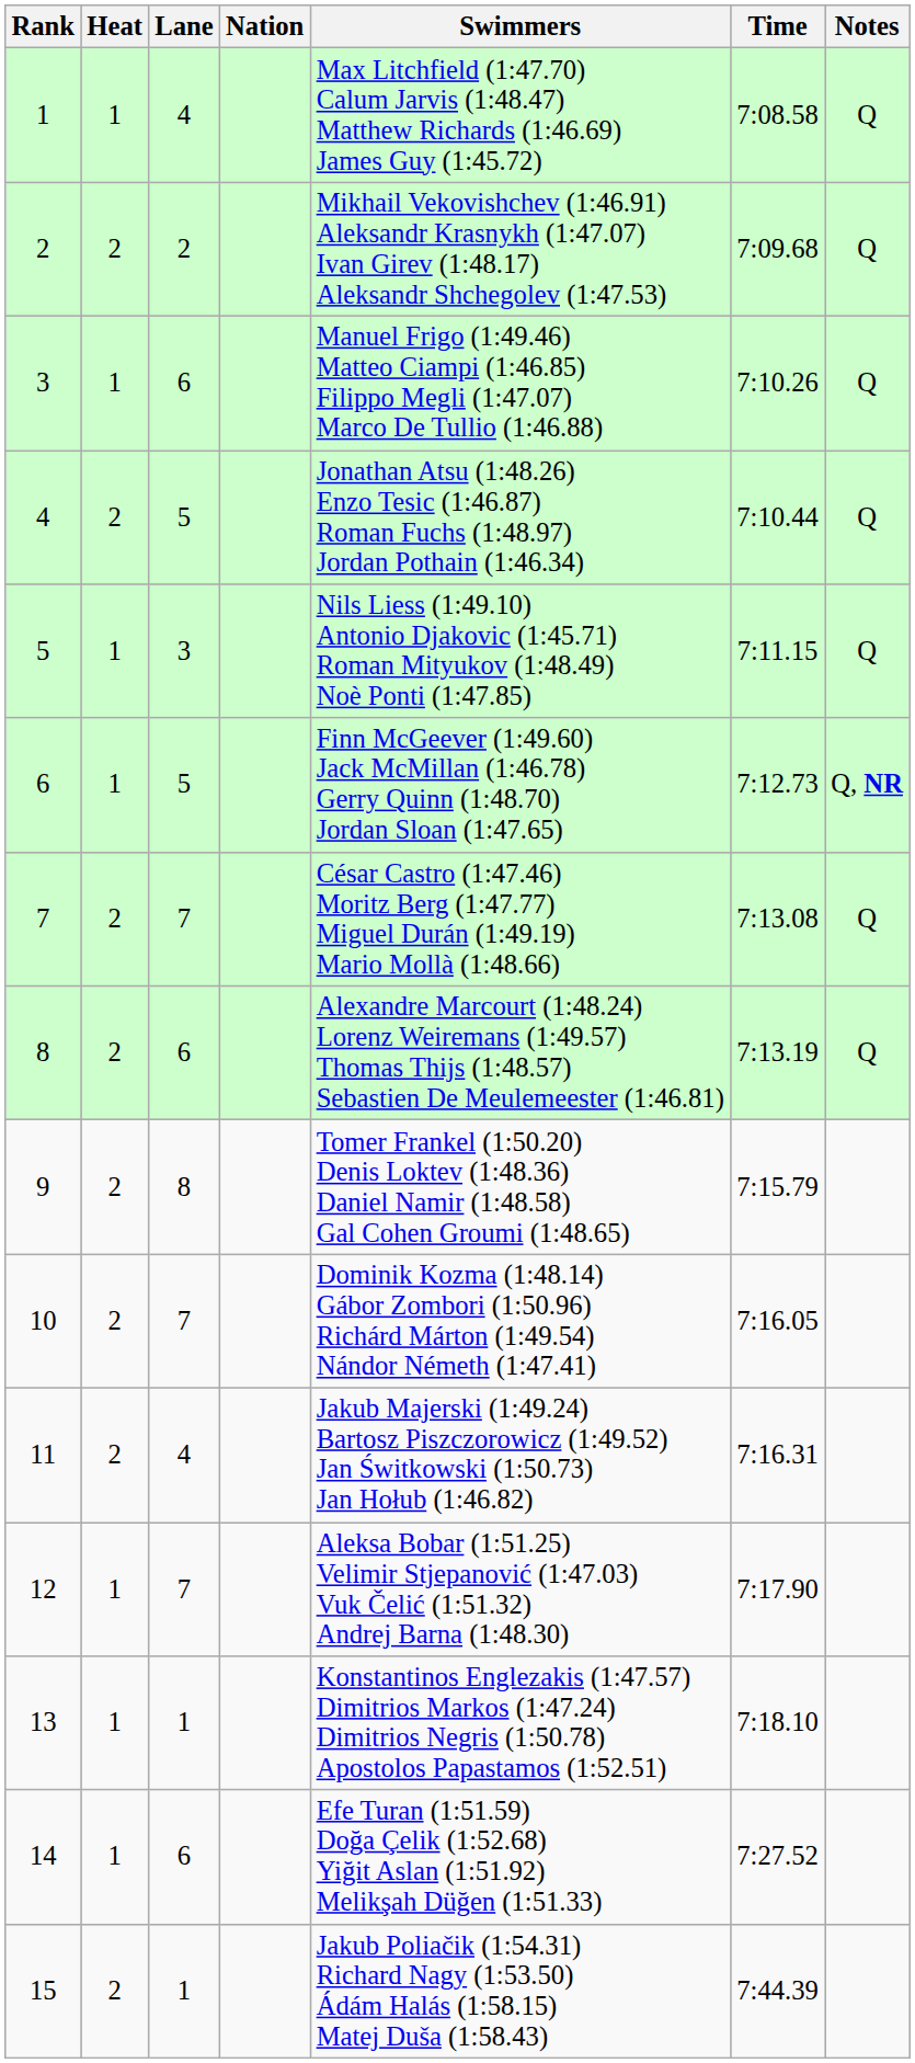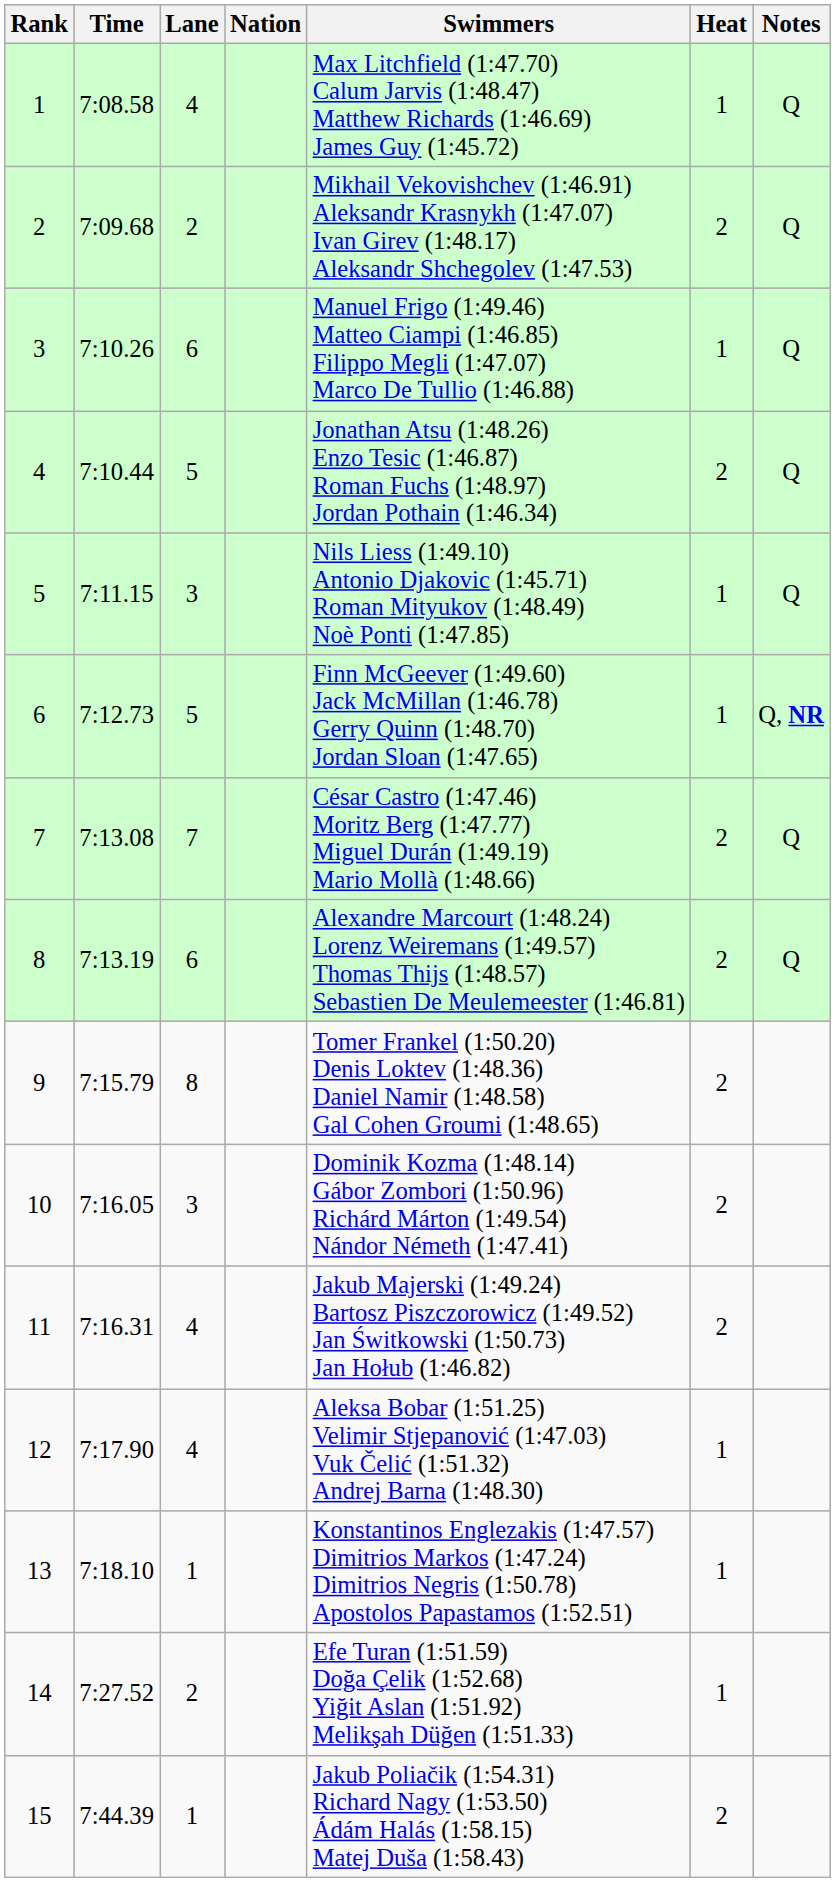 <table class="wikitable sortable" style="text-align:center">
 <tr>
 <th>Rank</th>
-<th>Heat</th>
+<th>Time</th>
 <th>Lane</th>
 <th>Nation</th>
 <th>Swimmers</th>
-<th>Time</th>
+<th>Heat</th>
 <th>Notes</th>
 </tr>
 <tr bgcolor=ccffcc>
 <td>1</td>
-<td>1</td>
+<td>7:08.58</td>
 <td>4</td>
 <td align=left></td>
 <td align=left><a href='#'>Max Litchfield</a> (1:47.70)<br><a href='#'>Calum Jarvis</a> (1:48.47)<br><a href='#'>Matthew Richards</a> (1:46.69)<br><a href='#'>James Guy</a> (1:45.72)</td>
-<td>7:08.58</td>
+<td>1</td>
 <td>Q</td>
 </tr>
 <tr bgcolor=ccffcc>
 <td>2</td>
-<td>2</td>
+<td>7:09.68</td>
 <td>2</td>
 <td align=left></td>
 <td align=left><a href='#'>Mikhail Vekovishchev</a> (1:46.91)<br><a href='#'>Aleksandr Krasnykh</a> (1:47.07)<br><a href='#'>Ivan Girev</a> (1:48.17)<br><a href='#'>Aleksandr Shchegolev</a> (1:47.53)</td>
-<td>7:09.68</td>
+<td>2</td>
 <td>Q</td>
 </tr>
 <tr bgcolor=ccffcc>
 <td>3</td>
-<td>1</td>
+<td>7:10.26</td>
 <td>6</td>
 <td align=left></td>
 <td align=left><a href='#'>Manuel Frigo</a> (1:49.46)<br><a href='#'>Matteo Ciampi</a> (1:46.85)<br><a href='#'>Filippo Megli</a> (1:47.07)<br><a href='#'>Marco De Tullio</a> (1:46.88)</td>
-<td>7:10.26</td>
+<td>1</td>
 <td>Q</td>
 </tr>
 <tr bgcolor=ccffcc>
 <td>4</td>
-<td>2</td>
+<td>7:10.44</td>
 <td>5</td>
 <td align=left></td>
 <td align=left><a href='#'>Jonathan Atsu</a> (1:48.26)<br><a href='#'>Enzo Tesic</a> (1:46.87)<br><a href='#'>Roman Fuchs</a> (1:48.97)<br><a href='#'>Jordan Pothain</a> (1:46.34)</td>
-<td>7:10.44</td>
+<td>2</td>
 <td>Q</td>
 </tr>
 <tr bgcolor=ccffcc>
 <td>5</td>
-<td>1</td>
+<td>7:11.15</td>
 <td>3</td>
 <td align=left></td>
 <td align=left><a href='#'>Nils Liess</a> (1:49.10)<br><a href='#'>Antonio Djakovic</a> (1:45.71)<br><a href='#'>Roman Mityukov</a> (1:48.49)<br><a href='#'>Noè Ponti</a> (1:47.85)</td>
-<td>7:11.15</td>
+<td>1</td>
 <td>Q</td>
 </tr>
 <tr bgcolor=ccffcc>
 <td>6</td>
-<td>1</td>
+<td>7:12.73</td>
 <td>5</td>
 <td align=left></td>
 <td align=left><a href='#'>Finn McGeever</a> (1:49.60)<br><a href='#'>Jack McMillan</a> (1:46.78)<br><a href='#'>Gerry Quinn</a> (1:48.70)<br><a href='#'>Jordan Sloan</a> (1:47.65)</td>
-<td>7:12.73</td>
+<td>1</td>
 <td>Q, <strong><a href='#'>NR</a></strong></td>
 </tr>
 <tr bgcolor=ccffcc>
 <td>7</td>
-<td>2</td>
+<td>7:13.08</td>
 <td>7</td>
 <td align=left></td>
 <td align=left><a href='#'>César Castro</a> (1:47.46)<br><a href='#'>Moritz Berg</a> (1:47.77)<br><a href='#'>Miguel Durán</a> (1:49.19)<br><a href='#'>Mario Mollà</a> (1:48.66)</td>
-<td>7:13.08</td>
+<td>2</td>
 <td>Q</td>
 </tr>
 <tr bgcolor=ccffcc>
 <td>8</td>
-<td>2</td>
+<td>7:13.19</td>
 <td>6</td>
 <td align=left></td>
 <td align=left><a href='#'>Alexandre Marcourt</a> (1:48.24)<br><a href='#'>Lorenz Weiremans</a> (1:49.57)<br><a href='#'>Thomas Thijs</a> (1:48.57)<br><a href='#'>Sebastien De Meulemeester</a> (1:46.81)</td>
-<td>7:13.19</td>
+<td>2</td>
 <td>Q</td>
 </tr>
 <tr>
 <td>9</td>
-<td>2</td>
+<td>7:15.79</td>
 <td>8</td>
 <td align=left></td>
 <td align=left><a href='#'>Tomer Frankel</a> (1:50.20)<br><a href='#'>Denis Loktev</a> (1:48.36)<br><a href='#'>Daniel Namir</a> (1:48.58)<br><a href='#'>Gal Cohen Groumi</a> (1:48.65)</td>
-<td>7:15.79</td>
+<td>2</td>
 <td></td>
 </tr>
 <tr>
 <td>10</td>
-<td>2</td>
-<td>7</td>
+<td>7:16.05</td>
+<td>3</td>
 <td align=left></td>
 <td align=left><a href='#'>Dominik Kozma</a> (1:48.14)<br><a href='#'>Gábor Zombori</a> (1:50.96)<br><a href='#'>Richárd Márton</a> (1:49.54)<br><a href='#'>Nándor Németh</a> (1:47.41)</td>
-<td>7:16.05</td>
+<td>2</td>
 <td></td>
 </tr>
 <tr>
 <td>11</td>
-<td>2</td>
+<td>7:16.31</td>
 <td>4</td>
 <td align=left></td>
 <td align=left><a href='#'>Jakub Majerski</a> (1:49.24)<br><a href='#'>Bartosz Piszczorowicz</a> (1:49.52)<br><a href='#'>Jan Świtkowski</a> (1:50.73)<br><a href='#'>Jan Hołub</a> (1:46.82)</td>
-<td>7:16.31</td>
+<td>2</td>
 <td></td>
 </tr>
 <tr>
 <td>12</td>
-<td>1</td>
-<td>7</td>
+<td>7:17.90</td>
+<td>4</td>
 <td align=left></td>
 <td align=left><a href='#'>Aleksa Bobar</a> (1:51.25)<br><a href='#'>Velimir Stjepanović</a> (1:47.03)<br><a href='#'>Vuk Čelić</a> (1:51.32)<br><a href='#'>Andrej Barna</a> (1:48.30)</td>
-<td>7:17.90</td>
+<td>1</td>
 <td></td>
 </tr>
 <tr>
 <td>13</td>
-<td>1</td>
+<td>7:18.10</td>
 <td>1</td>
 <td align=left></td>
 <td align=left><a href='#'>Konstantinos Englezakis</a> (1:47.57)<br><a href='#'>Dimitrios Markos</a> (1:47.24)<br><a href='#'>Dimitrios Negris</a> (1:50.78)<br><a href='#'>Apostolos Papastamos</a> (1:52.51)</td>
-<td>7:18.10</td>
+<td>1</td>
 <td></td>
 </tr>
 <tr>
 <td>14</td>
-<td>1</td>
-<td>6</td>
+<td>7:27.52</td>
+<td>2</td>
 <td align=left></td>
 <td align=left><a href='#'>Efe Turan</a> (1:51.59)<br><a href='#'>Doğa Çelik</a> (1:52.68)<br><a href='#'>Yiğit Aslan</a> (1:51.92)<br><a href='#'>Melikşah Düğen</a> (1:51.33)</td>
-<td>7:27.52</td>
+<td>1</td>
 <td></td>
 </tr>
 <tr>
 <td>15</td>
-<td>2</td>
+<td>7:44.39</td>
 <td>1</td>
 <td align=left></td>
 <td align=left><a href='#'>Jakub Poliačik</a> (1:54.31)<br><a href='#'>Richard Nagy</a> (1:53.50)<br><a href='#'>Ádám Halás</a> (1:58.15)<br><a href='#'>Matej Duša</a> (1:58.43)</td>
-<td>7:44.39</td>
+<td>2</td>
 <td></td>
 </tr>
 </table>
